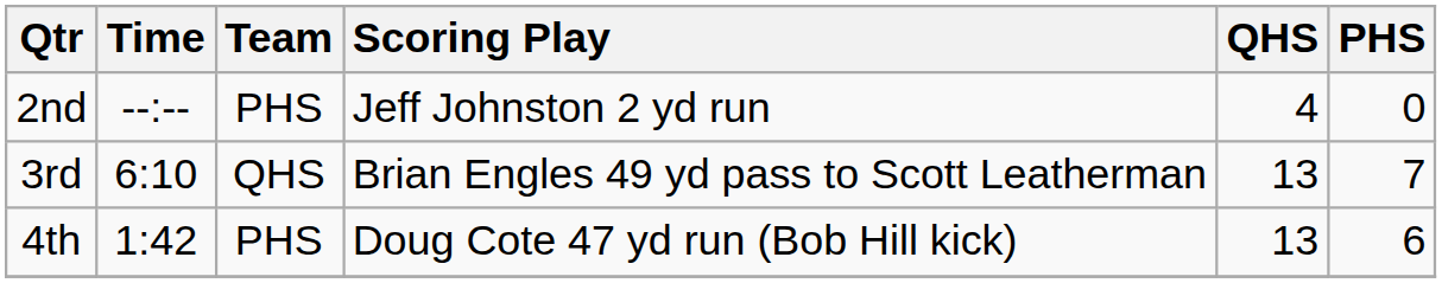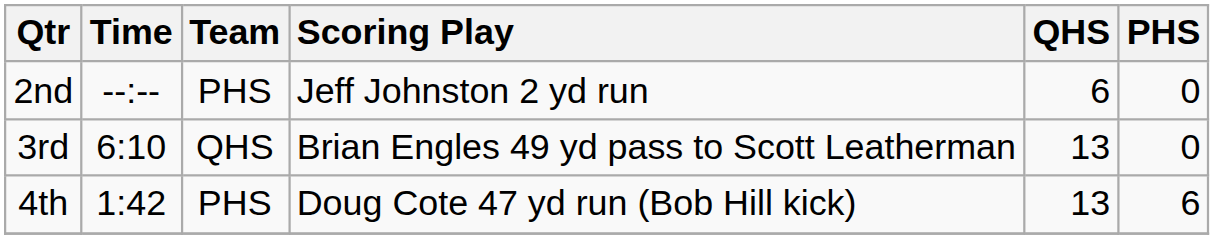 <table class="wikitable">
 <tr>
 <th style="text-align: center;">Qtr</th>
 <th style="text-align: center;">Time</th>
 <th style="text-align: center;">Team</th>
 <th style="text-align: left;">Scoring Play</th>
 <th style="text-align: right;">QHS</th>
 <th style="text-align: right;">PHS</th>
 </tr>
 <tr>
 <td style="text-align: center;">2nd</td>
 <td style="text-align: center;">--:--</td>
 <td style="text-align: center;">PHS</td>
 <td style="text-align: left;">Jeff Johnston 2 yd run</td>
-<td style="text-align: right;">4</td>
+<td style="text-align: right;">6</td>
 <td style="text-align: right;">0</td>
 </tr>
 <tr>
 <td style="text-align: center;">3rd</td>
 <td style="text-align: center;">6:10</td>
 <td style="text-align: center;">QHS</td>
 <td style="text-align: left;">Brian Engles 49 yd pass to Scott Leatherman</td>
 <td style="text-align: right;">13</td>
-<td style="text-align: right;">7</td>
+<td style="text-align: right;">0</td>
 </tr>
 <tr>
 <td style="text-align: center;">4th</td>
 <td style="text-align: center;">1:42</td>
 <td style="text-align: center;">PHS</td>
 <td style="text-align: left;">Doug Cote 47 yd run (Bob Hill kick)</td>
 <td style="text-align: right;">13</td>
 <td style="text-align: right;">6</td>
 </tr>
 <tr>
 </tr>
 </table>
